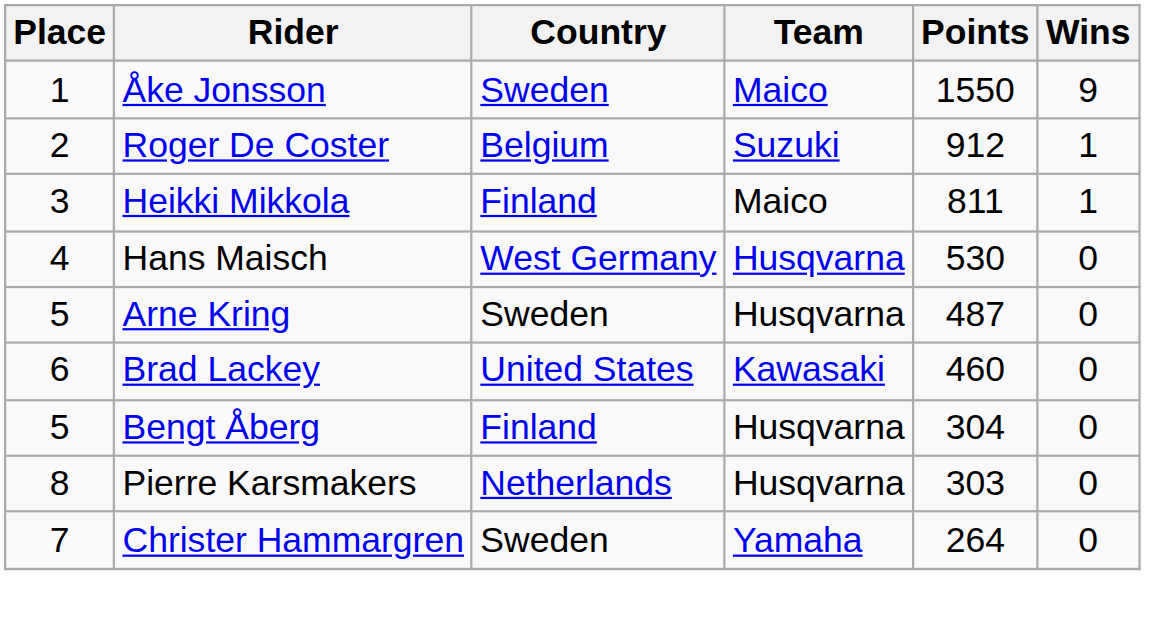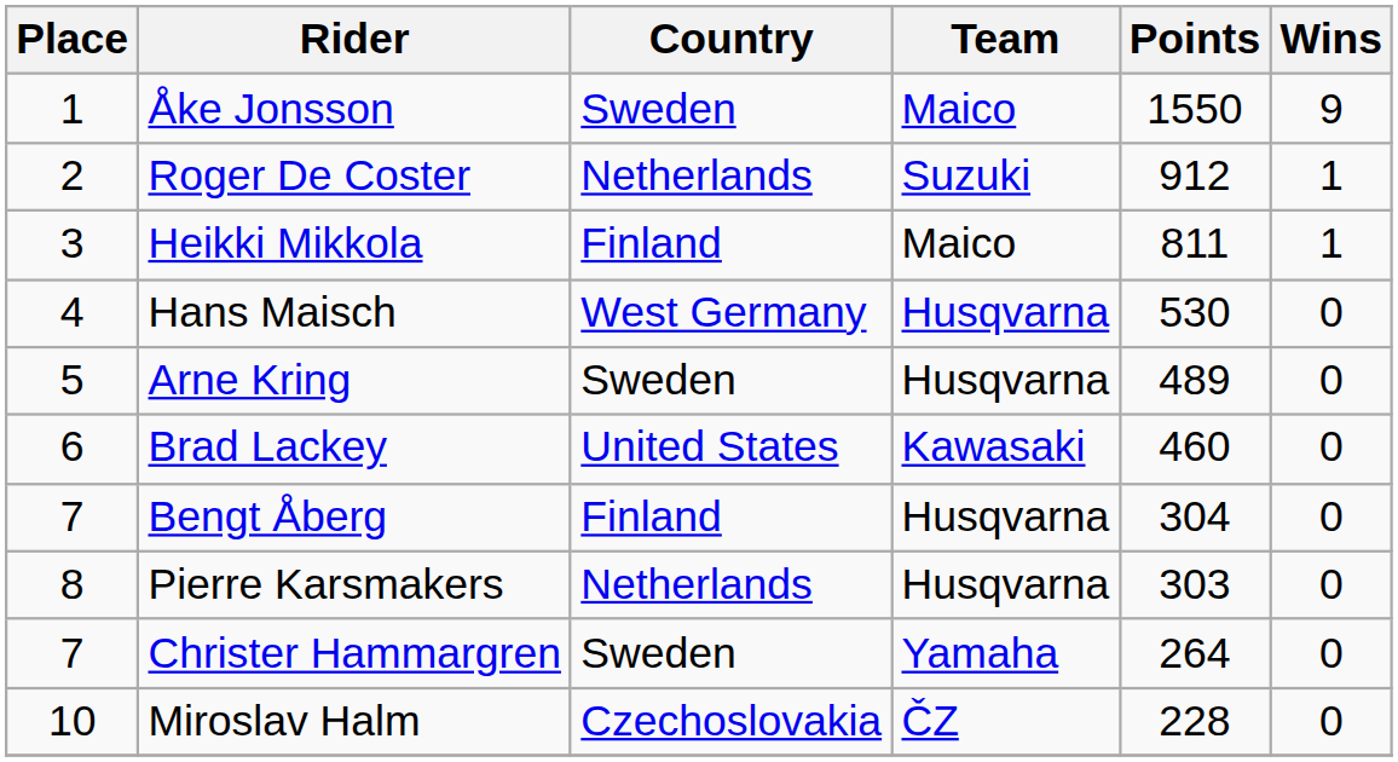 <table class="wikitable">
 <tr>
 <th>Place</th>
 <th>Rider</th>
 <th>Country</th>
 <th>Team</th>
 <th>Points</th>
 <th>Wins</th>
 </tr>
 <tr>
 <td align="center">1</td>
 <td> <a href='#'>Åke Jonsson</a></td>
 <td><a href='#'>Sweden</a></td>
 <td><a href='#'>Maico</a></td>
 <td align="center">1550</td>
 <td align="center">9</td>
 </tr>
 <tr>
 <td align="center">2</td>
 <td> <a href='#'>Roger De Coster</a></td>
-<td><a href='#'>Belgium</a></td>
+<td><a href='#'>Netherlands</a></td>
 <td><a href='#'>Suzuki</a></td>
 <td align="center">912</td>
 <td align="center">1</td>
 </tr>
 <tr>
 <td align="center">3</td>
 <td> <a href='#'>Heikki Mikkola</a></td>
 <td><a href='#'>Finland</a></td>
 <td>Maico</td>
 <td align="center">811</td>
 <td align="center">1</td>
 </tr>
 <tr>
 <td align="center">4</td>
 <td> Hans Maisch</td>
 <td><a href='#'>West Germany</a></td>
 <td><a href='#'>Husqvarna</a></td>
 <td align="center">530</td>
 <td align="center">0</td>
 </tr>
 <tr>
 <td align="center">5</td>
 <td> <a href='#'>Arne Kring</a></td>
 <td>Sweden</td>
 <td>Husqvarna</td>
-<td align="center">487</td>
+<td align="center">489</td>
 <td align="center">0</td>
 </tr>
 <tr>
 <td align="center">6</td>
 <td> <a href='#'>Brad Lackey</a></td>
 <td><a href='#'>United States</a></td>
 <td><a href='#'>Kawasaki</a></td>
 <td align="center">460</td>
 <td align="center">0</td>
 </tr>
 <tr>
-<td align="center">5</td>
+<td align="center">7</td>
 <td> <a href='#'>Bengt Åberg</a></td>
 <td><a href='#'>Finland</a></td>
 <td>Husqvarna</td>
 <td align="center">304</td>
 <td align="center">0</td>
 </tr>
 <tr>
 <td align="center">8</td>
 <td> Pierre Karsmakers</td>
 <td><a href='#'>Netherlands</a></td>
 <td>Husqvarna</td>
 <td align="center">303</td>
 <td align="center">0</td>
 </tr>
 <tr>
 <td align="center">7</td>
 <td> <a href='#'>Christer Hammargren</a></td>
 <td>Sweden</td>
 <td><a href='#'>Yamaha</a></td>
 <td align="center">264</td>
 <td align="center">0</td>
 </tr>
 <tr>
+<td align="center">10</td>
+<td> Miroslav Halm</td>
+<td><a href='#'>Czechoslovakia</a></td>
+<td><a href='#'>ČZ</a></td>
+<td align="center">228</td>
+<td align="center">0</td>
+</tr>
+<tr>
 </tr>
 </table>
